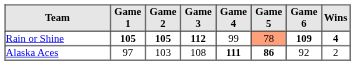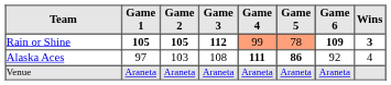 <table border=1 cellspacing=0 width=525 align=center>
 <tr style="text-align:center; background-color:#e6e6e6;">
 <th align=center width=30%>Team</th>
 <th width=10%>Game 1</th>
 <th width=10%>Game 2</th>
 <th width=10%>Game 3</th>
 <th width=10%>Game 4</th>
 <th width=10%>Game 5</th>
 <th width=10%>Game 6</th>
 <th width=8%>Wins</th>
 </tr>
 <tr style="text-align:center;">
 <td align=left><a href='#'>Rain or Shine</a></td>
 <td><strong>105</strong></td>
 <td><strong>105</strong></td>
 <td><strong>112</strong></td>
-<td>99</td>
+<td style="background: lightsalmon;">99</td>
 <td style="background: lightsalmon;">78</td>
 <td><strong>109</strong></td>
-<td><strong>4</strong></td>
+<td><strong>3</strong></td>
 </tr>
 <tr style="text-align:center;">
 <td align=left><a href='#'>Alaska Aces</a></td>
 <td>97</td>
 <td>103</td>
 <td>108</td>
 <td><strong>111</strong></td>
 <td><strong>86</strong></td>
 <td>92</td>
-<td>2</td>
+<td>4</td>
+</tr>
+<tr style="text-align:center; font-size: 85%; background-color:#e6e6e6;">
+<td align=left>Venue</td>
+<td><a href='#'>Araneta</a></td>
+<td><a href='#'>Araneta</a></td>
+<td><a href='#'>Araneta</a></td>
+<td><a href='#'>Araneta</a></td>
+<td><a href='#'>Araneta</a></td>
+<td><a href='#'>Araneta</a></td>
+<td></td>
 </tr>
 </table>
